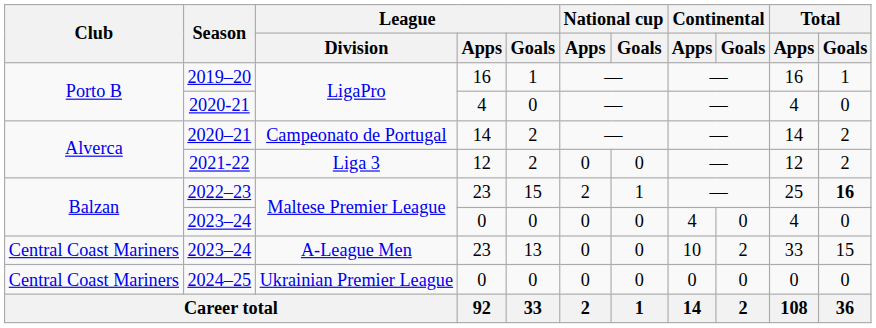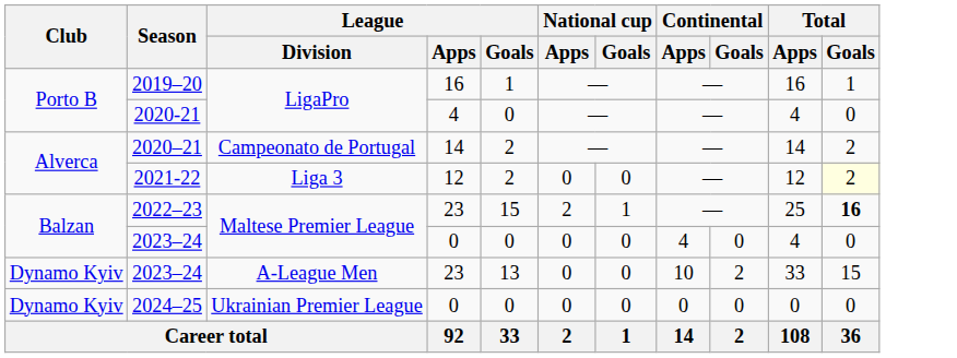 <table class="wikitable" style="text-align: center">
 <tr>
 <th rowspan="2">Club</th>
 <th rowspan="2">Season</th>
 <th colspan="3">League</th>
 <th colspan="2">National cup</th>
 <th colspan="2">Continental</th>
 <th colspan="2">Total</th>
 </tr>
 <tr>
 <th>Division</th>
 <th>Apps</th>
 <th>Goals</th>
 <th>Apps</th>
 <th>Goals</th>
 <th>Apps</th>
 <th>Goals</th>
 <th>Apps</th>
 <th>Goals</th>
 </tr>
 <tr>
 <td rowspan="2"><a href='#'>Porto B</a></td>
 <td><a href='#'>2019–20</a></td>
 <td rowspan="2"><a href='#'>LigaPro</a></td>
 <td>16</td>
 <td>1</td>
 <td colspan=2>—</td>
 <td colspan=2>—</td>
 <td>16</td>
 <td>1</td>
 </tr>
 <tr>
 <td><a href='#'>2020-21</a></td>
 <td>4</td>
 <td>0</td>
 <td colspan=2>—</td>
 <td colspan=2>—</td>
 <td>4</td>
 <td>0</td>
 </tr>
 <tr>
 <td rowspan="2"><a href='#'>Alverca</a></td>
 <td><a href='#'>2020–21</a></td>
 <td><a href='#'>Campeonato de Portugal</a></td>
 <td>14</td>
 <td>2</td>
 <td colspan=2>—</td>
 <td colspan=2>—</td>
 <td>14</td>
 <td>2</td>
 </tr>
 <tr>
 <td><a href='#'>2021-22</a></td>
 <td><a href='#'>Liga 3</a></td>
 <td>12</td>
 <td>2</td>
 <td>0</td>
 <td>0</td>
 <td colspan=2>—</td>
 <td>12</td>
-<td>2</td>
+<td style="background: lightyellow;">2</td>
 </tr>
 <tr>
 <td rowspan="2"><a href='#'>Balzan</a></td>
 <td><a href='#'>2022–23</a></td>
 <td rowspan="2"><a href='#'>Maltese Premier League</a></td>
 <td>23</td>
 <td>15</td>
 <td>2</td>
 <td>1</td>
 <td colspan=2>—</td>
 <td>25</td>
 <td><strong>16</strong></td>
 </tr>
 <tr>
 <td><a href='#'>2023–24</a></td>
 <td>0</td>
 <td>0</td>
 <td>0</td>
 <td>0</td>
 <td>4</td>
 <td>0</td>
 <td>4</td>
 <td>0</td>
 </tr>
 <tr>
-<td><a href='#'>Central Coast Mariners</a></td>
+<td><a href='#'>Dynamo Kyiv</a></td>
 <td><a href='#'>2023–24</a></td>
 <td><a href='#'>A-League Men</a></td>
 <td>23</td>
 <td>13</td>
 <td>0</td>
 <td>0</td>
 <td>10</td>
 <td>2</td>
 <td>33</td>
 <td>15</td>
 </tr>
 <tr>
-<td><a href='#'>Central Coast Mariners</a></td>
+<td><a href='#'>Dynamo Kyiv</a></td>
 <td><a href='#'>2024–25</a></td>
 <td><a href='#'>Ukrainian Premier League</a></td>
 <td>0</td>
 <td>0</td>
 <td>0</td>
 <td>0</td>
 <td>0</td>
 <td>0</td>
 <td>0</td>
 <td>0</td>
 </tr>
 <tr>
 <th colspan="3">Career total</th>
 <th>92</th>
 <th>33</th>
 <th>2</th>
 <th>1</th>
 <th>14</th>
 <th>2</th>
 <th>108</th>
 <th>36</th>
 </tr>
 </table>
